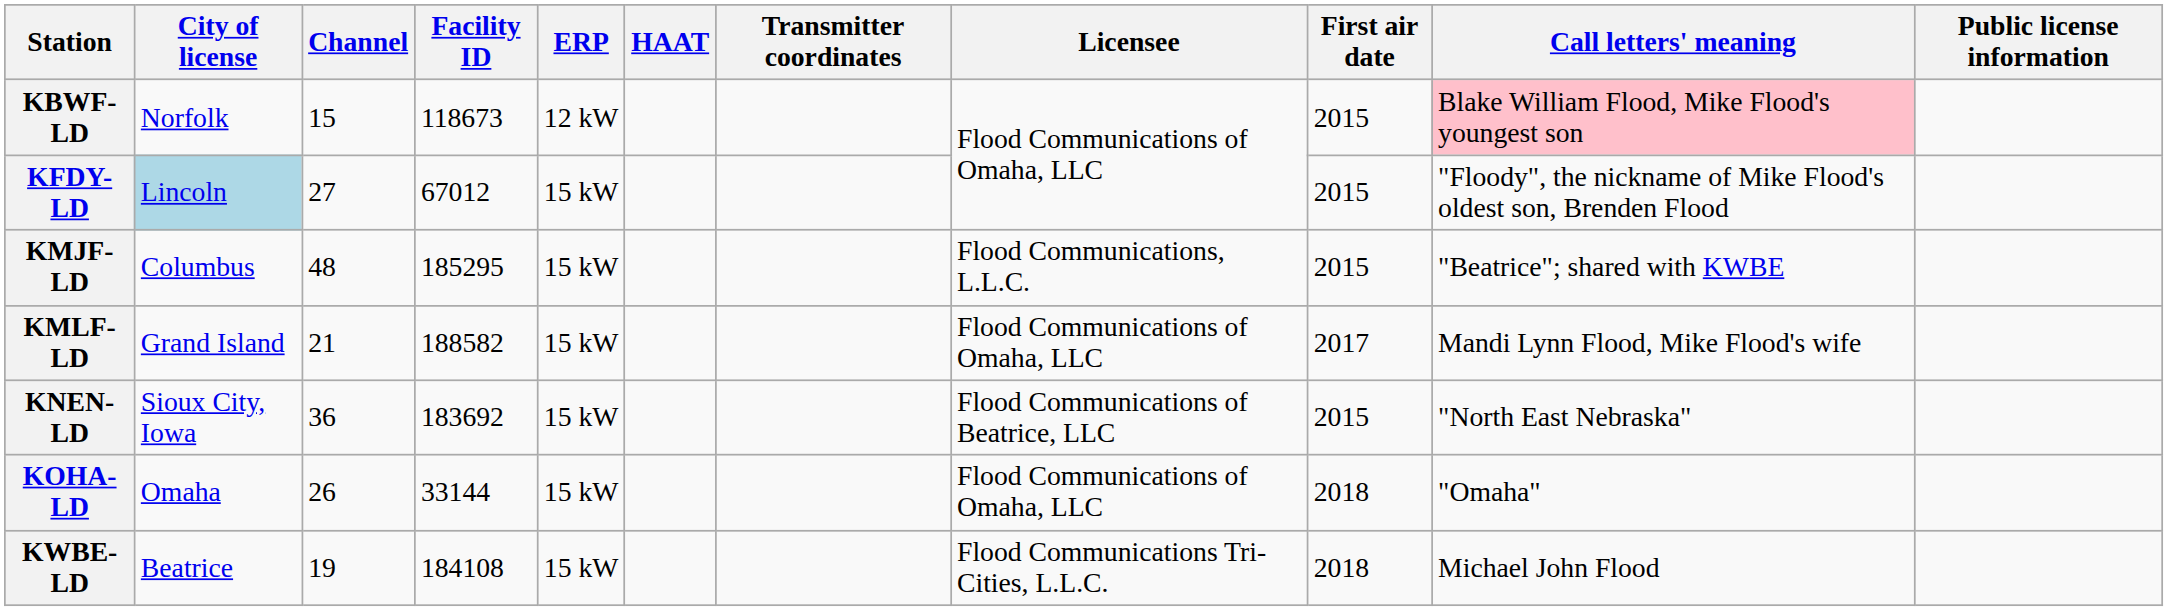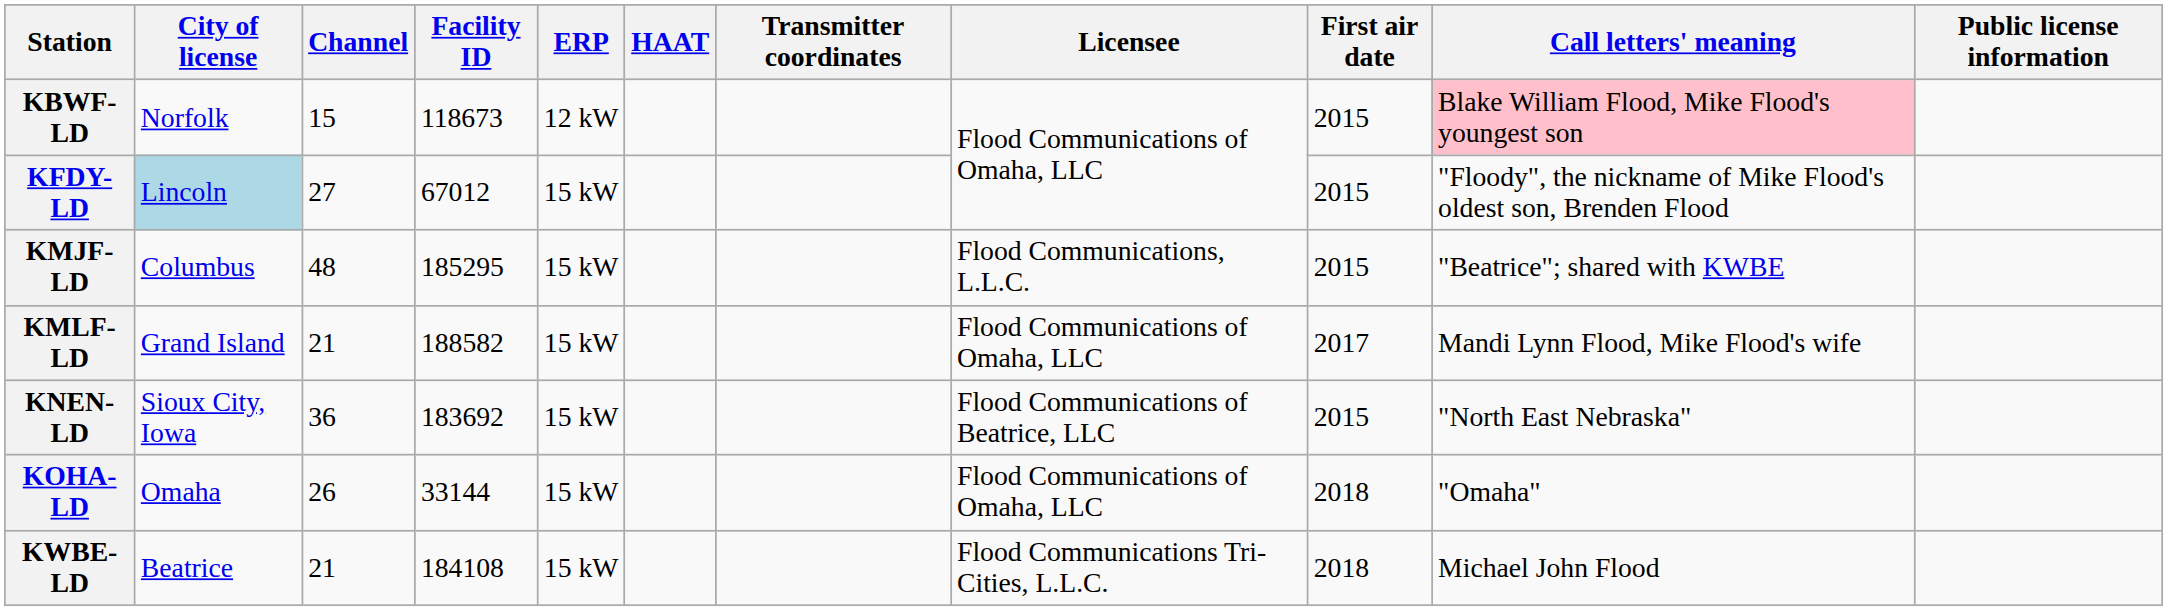 <table class="wikitable sortable">
 <tr>
 <th scope="col">Station</th>
 <th scope="col"><a href='#'>City of license</a></th>
 <th scope="col"><a href='#'>Channel</a></th>
 <th scope="col"><a href='#'>Facility ID</a></th>
 <th scope="col"><a href='#'>ERP</a></th>
 <th scope="col"><a href='#'>HAAT</a></th>
 <th scope="col">Transmitter coordinates</th>
 <th scope="col">Licensee</th>
 <th scope="col">First air date</th>
 <th scope="col"><a href='#'>Call letters' meaning</a></th>
 <th scope="col">Public license information</th>
 </tr>
 <tr>
 <th scope="row">KBWF-LD</th>
 <td><a href='#'>Norfolk</a></td>
 <td>15</td>
 <td>118673</td>
 <td>12 kW</td>
 <td></td>
 <td></td>
 <td rowspan=2>Flood Communications of Omaha, LLC</td>
 <td>2015</td>
 <td style="background: pink;">Blake William Flood, Mike Flood's youngest son</td>
 <td></td>
 </tr>
 <tr>
 <th scope="row"><a href='#'>KFDY-LD</a></th>
 <td style="background: lightblue;"><a href='#'>Lincoln</a></td>
 <td>27</td>
 <td>67012</td>
 <td>15 kW</td>
 <td></td>
 <td></td>
 <td>2015</td>
 <td>"Floody", the nickname of Mike Flood's oldest son, Brenden Flood</td>
 <td></td>
 </tr>
 <tr>
 <th scope="row">KMJF-LD</th>
 <td><a href='#'>Columbus</a></td>
 <td>48</td>
 <td>185295</td>
 <td>15 kW</td>
 <td></td>
 <td></td>
 <td>Flood Communications, L.L.C.</td>
 <td>2015</td>
 <td>"Beatrice"; shared with <a href='#'>KWBE</a></td>
 <td></td>
 </tr>
 <tr>
 <th scope="row">KMLF-LD</th>
 <td><a href='#'>Grand Island</a></td>
 <td>21</td>
 <td>188582</td>
 <td>15 kW</td>
 <td></td>
 <td></td>
 <td>Flood Communications of Omaha, LLC</td>
 <td>2017</td>
 <td>Mandi Lynn Flood, Mike Flood's wife</td>
 <td></td>
 </tr>
 <tr>
 <th scope="row">KNEN-LD</th>
 <td><a href='#'>Sioux City, Iowa</a></td>
 <td>36</td>
 <td>183692</td>
 <td>15 kW</td>
 <td></td>
 <td></td>
 <td>Flood Communications of Beatrice, LLC</td>
 <td>2015</td>
 <td>"North East Nebraska"</td>
 <td></td>
 </tr>
 <tr>
 <th scope="row"><a href='#'>KOHA-LD</a></th>
 <td><a href='#'>Omaha</a></td>
 <td>26</td>
 <td>33144</td>
 <td>15 kW</td>
 <td></td>
 <td></td>
 <td>Flood Communications of Omaha, LLC</td>
 <td>2018</td>
 <td>"Omaha"</td>
 <td></td>
 </tr>
 <tr>
 <th scope="row">KWBE-LD</th>
 <td><a href='#'>Beatrice</a></td>
-<td>19</td>
+<td>21</td>
 <td>184108</td>
 <td>15 kW</td>
 <td></td>
 <td></td>
 <td>Flood Communications Tri-Cities, L.L.C.</td>
 <td>2018</td>
 <td>Michael John Flood</td>
 <td></td>
 </tr>
 </table>
